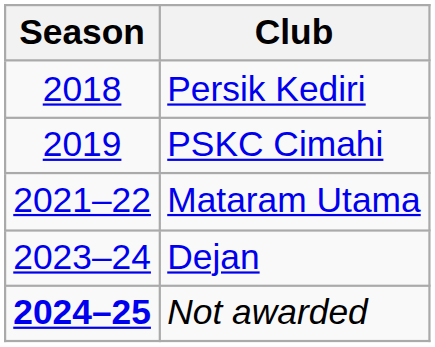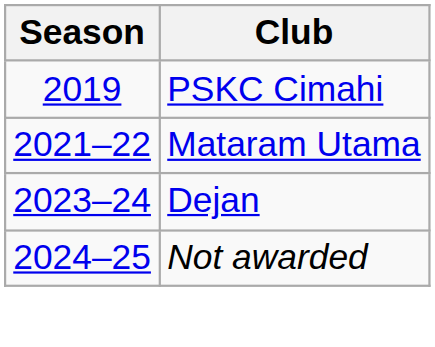 <table class="wikitable">
 <tr>
 <th>Season</th>
 <th>Club</th>
-</tr>
-<tr>
-<td align=center><a href='#'>2018</a></td>
-<td><a href='#'>Persik Kediri</a></td>
 </tr>
 <tr>
 <td align=center><a href='#'>2019</a></td>
 <td><a href='#'>PSKC Cimahi</a></td>
 </tr>
 <tr>
 <td align=center><a href='#'>2021–22</a></td>
 <td><a href='#'>Mataram Utama</a></td>
 </tr>
 <tr>
 <td align=center><a href='#'>2023–24</a></td>
 <td><a href='#'>Dejan</a></td>
 </tr>
 <tr>
-<td align=center><strong><a href='#'>2024–25</a></strong></td>
+<td align=center><a href='#'>2024–25</a></td>
 <td><em>Not awarded</em></td>
 </tr>
 </table>
